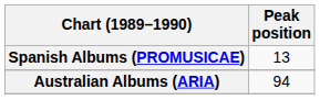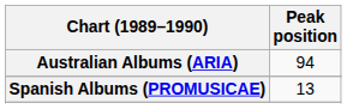 <table class="wikitable sortable plainrowheaders" style="text-align:center">
 <tr>
 <th scope="col">Chart (1989–1990)</th>
 <th scope="col">Peak<br>position</th>
+</tr>
+<tr>
+<th scope="row">Australian Albums (<a href='#'>ARIA</a>)</th>
+<td>94</td>
+</tr>
+<tr>
+</tr>
+<tr>
 </tr>
 <tr>
 <th scope="row">Spanish Albums (<a href='#'>PROMUSICAE</a>)</th>
 <td>13</td>
 </tr>
 <tr>
 </tr>
 <tr>
 </tr>
 <tr>
-<th scope="row">Australian Albums (<a href='#'>ARIA</a>)</th>
-<td>94</td>
-</tr>
-<tr>
-</tr>
-<tr>
-</tr>
-<tr>
 </tr>
 </table>
